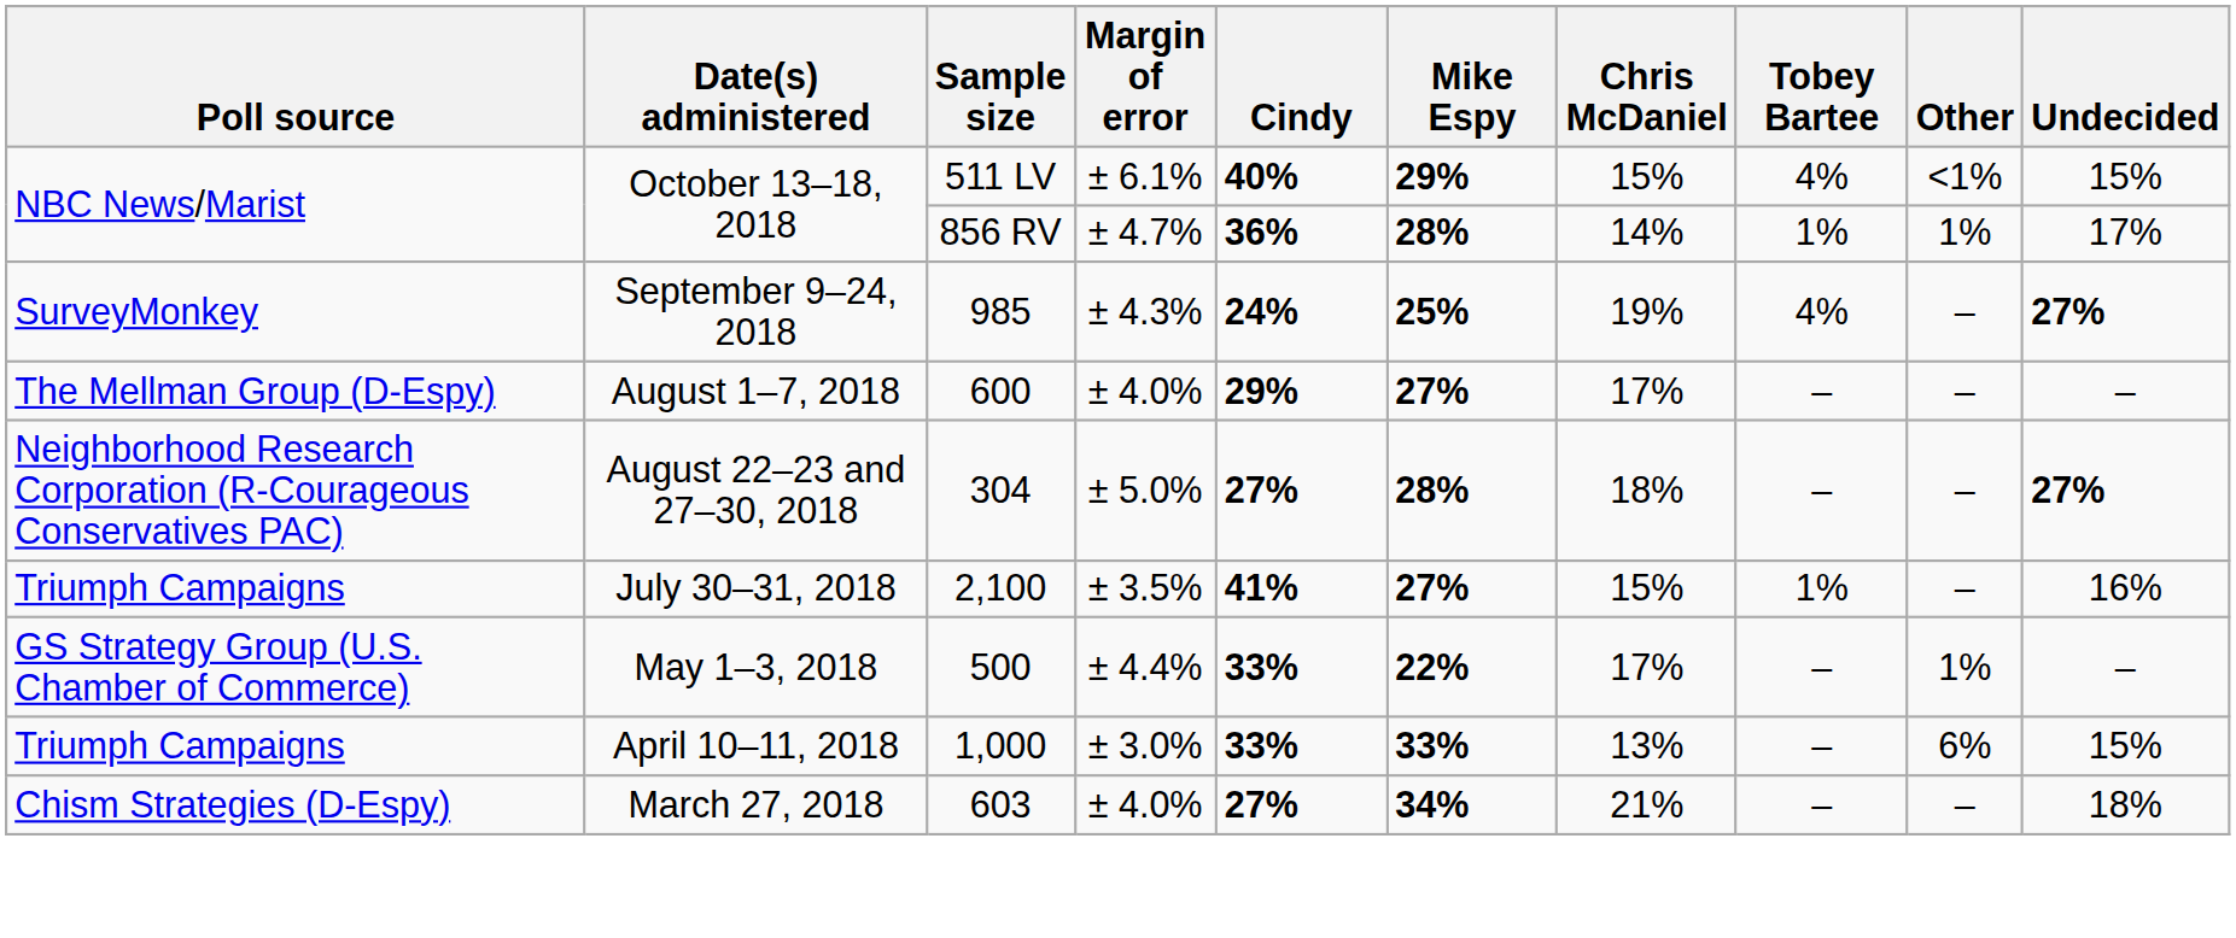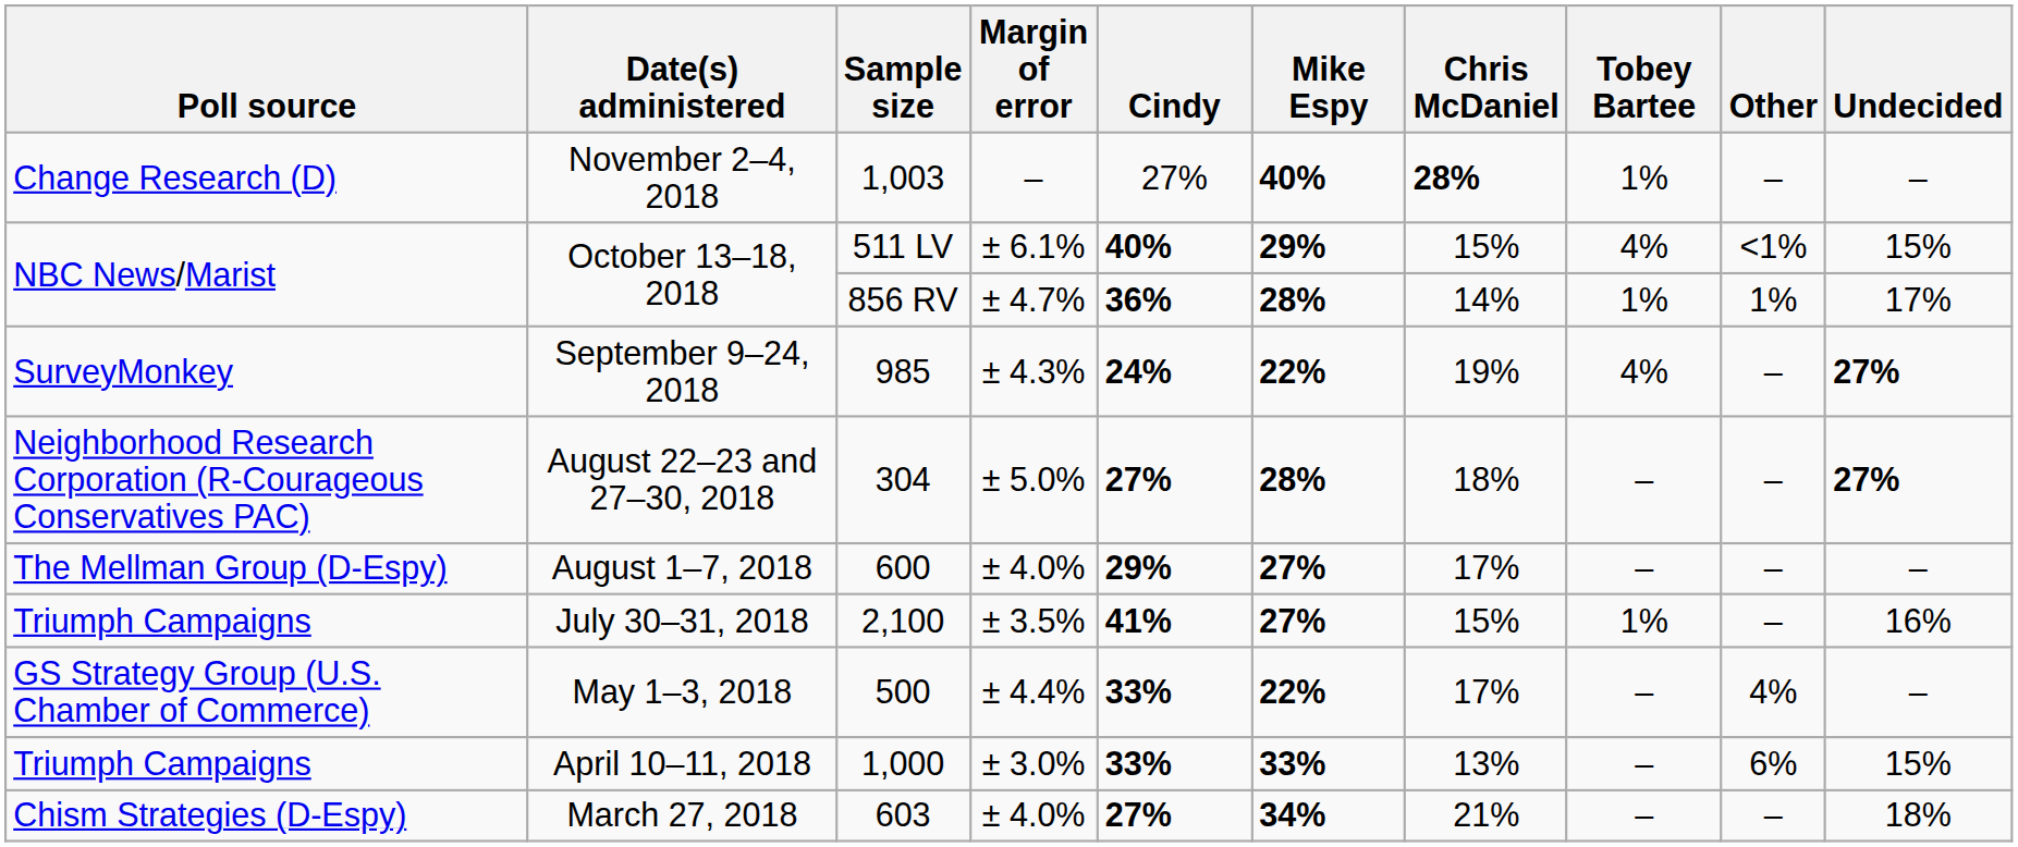 <table class="wikitable" style="font-size:90%;">
 <tr valign=bottom>
 <th>Poll source</th>
 <th>Date(s)<br>administered</th>
 <th>Sample<br>size</th>
 <th>Margin<br>of error</th>
 <th style="width:60px;">Cindy<br></th>
 <th style="width:60px;">Mike<br>Espy</th>
 <th style="width:60px;">Chris<br>McDaniel</th>
 <th style="width:60px;">Tobey<br>Bartee</th>
 <th>Other</th>
 <th>Undecided</th>
+</tr>
+<tr>
+<td><a href='#'>Change Research (D)</a></td>
+<td align=center>November 2–4, 2018</td>
+<td align=center>1,003</td>
+<td align=center>–</td>
+<td align=center>27%</td>
+<td><strong>40%</strong></td>
+<td><strong>28%</strong></td>
+<td align=center>1%</td>
+<td align=center>–</td>
+<td align=center>–</td>
 </tr>
 <tr>
 <td rowspan=2><a href='#'>NBC News</a>/<a href='#'>Marist</a></td>
 <td rowspan=2 align=center>October 13–18, 2018</td>
 <td align=center>511 LV</td>
 <td align=center>± 6.1%</td>
 <td><strong>40%</strong></td>
 <td><strong>29%</strong></td>
 <td align=center>15%</td>
 <td align=center>4%</td>
 <td align=center><1%</td>
 <td align=center>15%</td>
 </tr>
 <tr>
 <td align=center>856 RV</td>
 <td align=center>± 4.7%</td>
 <td><strong>36%</strong></td>
 <td><strong>28%</strong></td>
 <td align=center>14%</td>
 <td align=center>1%</td>
 <td align=center>1%</td>
 <td align=center>17%</td>
 </tr>
 <tr>
 <td><a href='#'>SurveyMonkey</a></td>
 <td align=center>September 9–24, 2018</td>
 <td align=center>985</td>
 <td align=center>± 4.3%</td>
 <td><strong>24%</strong></td>
-<td><strong>25%</strong></td>
+<td><strong>22%</strong></td>
 <td align=center>19%</td>
 <td align=center>4%</td>
+<td align=center>–</td>
+<td><strong>27%</strong></td>
+</tr>
+<tr>
+<td><a href='#'>Neighborhood Research Corporation (R-Courageous Conservatives PAC)</a></td>
+<td align=center>August 22–23 and 27–30, 2018</td>
+<td align=center>304</td>
+<td align=center>± 5.0%</td>
+<td><strong>27%</strong></td>
+<td><strong>28%</strong></td>
+<td align=center>18%</td>
+<td align=center>–</td>
 <td align=center>–</td>
 <td><strong>27%</strong></td>
 </tr>
 <tr>
 <td><a href='#'>The Mellman Group (D-Espy)</a></td>
 <td align=center>August 1–7, 2018</td>
 <td align=center>600</td>
 <td align=center>± 4.0%</td>
 <td><strong>29%</strong></td>
 <td><strong>27%</strong></td>
 <td align=center>17%</td>
 <td align=center>–</td>
 <td align=center>–</td>
 <td align=center>–</td>
-</tr>
-<tr>
-<td><a href='#'>Neighborhood Research Corporation (R-Courageous Conservatives PAC)</a></td>
-<td align=center>August 22–23 and 27–30, 2018</td>
-<td align=center>304</td>
-<td align=center>± 5.0%</td>
-<td><strong>27%</strong></td>
-<td><strong>28%</strong></td>
-<td align=center>18%</td>
-<td align=center>–</td>
-<td align=center>–</td>
-<td><strong>27%</strong></td>
 </tr>
 <tr>
 <td><a href='#'>Triumph Campaigns</a></td>
 <td align=center>July 30–31, 2018</td>
 <td align=center>2,100</td>
 <td align=center>± 3.5%</td>
 <td><strong>41%</strong></td>
 <td><strong>27%</strong></td>
 <td align=center>15%</td>
 <td align=center>1%</td>
 <td align=center>–</td>
 <td align=center>16%</td>
 </tr>
 <tr>
 <td><a href='#'>GS Strategy Group (U.S. Chamber of Commerce)</a></td>
 <td align=center>May 1–3, 2018</td>
 <td align=center>500</td>
 <td align=center>± 4.4%</td>
 <td><strong>33%</strong></td>
 <td><strong>22%</strong></td>
 <td align=center>17%</td>
 <td align=center>–</td>
-<td align=center>1%</td>
+<td align=center>4%</td>
 <td align=center>–</td>
 </tr>
 <tr>
 <td><a href='#'>Triumph Campaigns</a></td>
 <td align=center>April 10–11, 2018</td>
 <td align=center>1,000</td>
 <td align=center>± 3.0%</td>
 <td><strong>33%</strong></td>
 <td><strong>33%</strong></td>
 <td align=center>13%</td>
 <td align=center>–</td>
 <td align=center>6%</td>
 <td align=center>15%</td>
 </tr>
 <tr>
 <td><a href='#'>Chism Strategies (D-Espy)</a></td>
 <td align=center>March 27, 2018</td>
 <td align=center>603</td>
 <td align=center>± 4.0%</td>
 <td><strong>27%</strong></td>
 <td><strong>34%</strong></td>
 <td align=center>21%</td>
 <td align=center>–</td>
 <td align=center>–</td>
 <td align=center>18%</td>
 </tr>
 </table>
